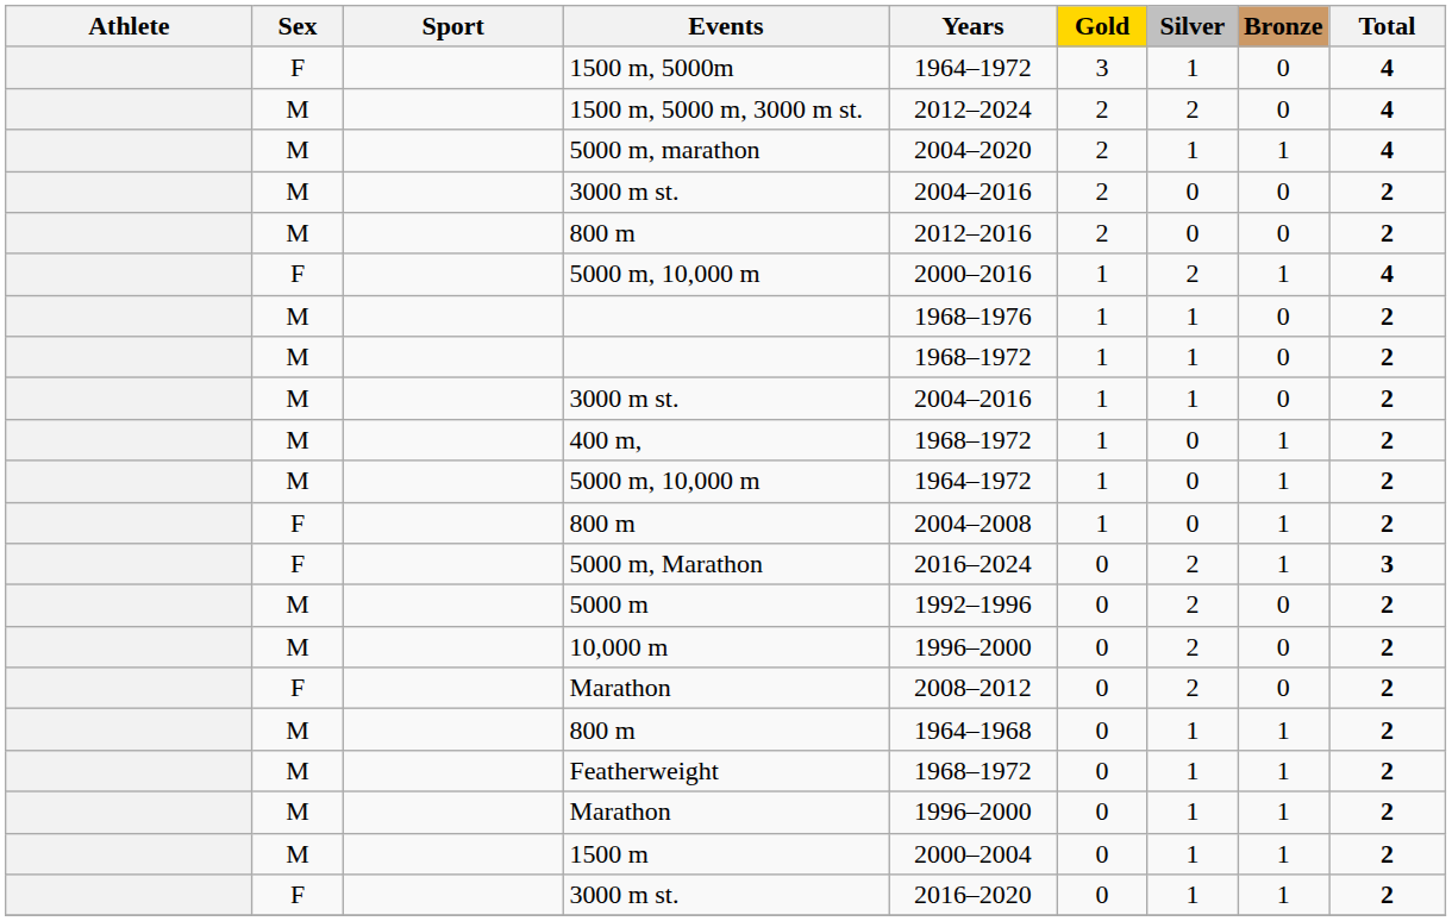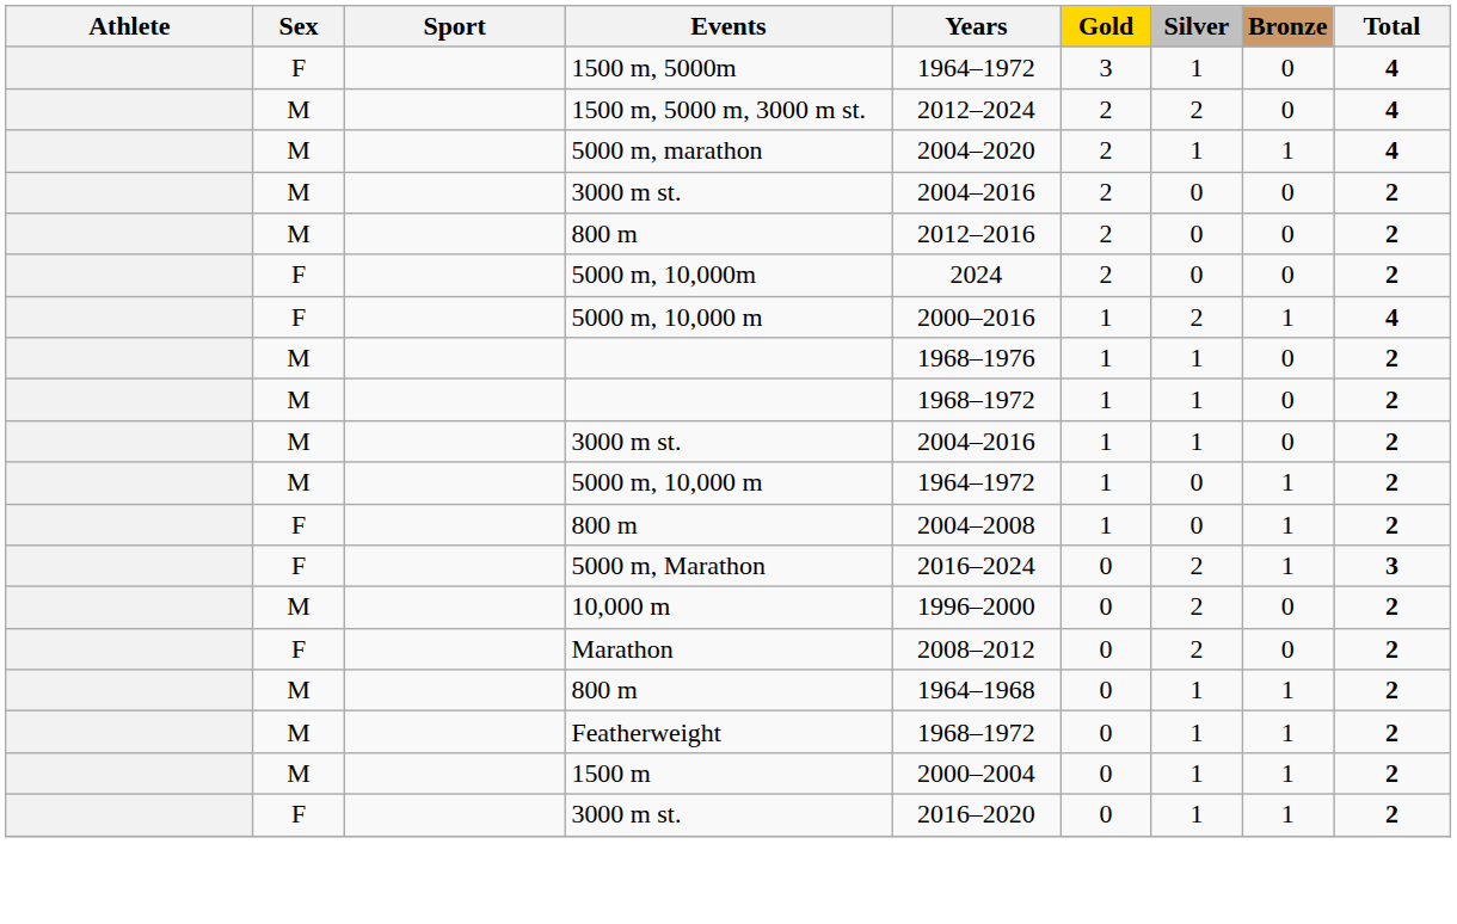 <table class="wikitable plainrowheaders sortable" style="text-align: center;">
 <tr>
 <th scope="col" style=width:9.0em;>Athlete</th>
 <th scope="col" style=width:3.0em;>Sex</th>
 <th scope="col" style=width:8.0em;>Sport</th>
 <th scope="col" style=width:12.0em;>Events</th>
 <th scope="col" style=width:6.0em;>Years</th>
 <th scope="col" style="background:gold;width:3.0em; font-weight:bold;">Gold</th>
 <th scope="col" style="background:silver; width:3.0em; font-weight:bold;">Silver</th>
 <th scope="col" style="background:#c96; width:3.0em; font-weight:bold;">Bronze</th>
 <th scope="col" style="width:4.0em;">Total</th>
 </tr>
 <tr>
 <th scope="row"></th>
 <td>F</td>
 <td align=left></td>
 <td align=left>1500 m, 5000m</td>
 <td>1964–1972</td>
 <td>3</td>
 <td>1</td>
 <td>0</td>
 <td><strong>4</strong></td>
 </tr>
 <tr>
 <th scope="row"></th>
 <td>M</td>
 <td align=left></td>
 <td align=left>1500 m, 5000 m, 3000 m st.</td>
 <td>2012–2024</td>
 <td>2</td>
 <td>2</td>
 <td>0</td>
 <td><strong>4</strong></td>
 </tr>
 <tr>
 <th scope="row"></th>
 <td>M</td>
 <td align=left></td>
 <td align=left>5000 m, marathon</td>
 <td>2004–2020</td>
 <td>2</td>
 <td>1</td>
 <td>1</td>
 <td><strong>4</strong></td>
 </tr>
 <tr>
 <th scope="row"></th>
 <td>M</td>
 <td align=left></td>
 <td align=left>3000 m st.</td>
 <td>2004–2016</td>
 <td>2</td>
 <td>0</td>
 <td>0</td>
 <td><strong>2</strong></td>
 </tr>
 <tr>
 <th scope="row"></th>
 <td>M</td>
 <td align=left></td>
 <td align=left>800 m</td>
 <td>2012–2016</td>
 <td>2</td>
 <td>0</td>
 <td>0</td>
 <td><strong>2</strong></td>
 </tr>
 <tr>
 <th scope="row"></th>
 <td>F</td>
 <td align=left></td>
+<td align=left>5000 m, 10,000m</td>
+<td>2024</td>
+<td>2</td>
+<td>0</td>
+<td>0</td>
+<td><strong>2</strong></td>
+</tr>
+<tr>
+<th scope="row"></th>
+<td>F</td>
+<td align=left></td>
 <td align=left>5000 m, 10,000 m</td>
 <td>2000–2016</td>
 <td>1</td>
 <td>2</td>
 <td>1</td>
 <td><strong>4</strong></td>
 </tr>
 <tr>
 <th scope="row"></th>
 <td>M</td>
 <td align=left></td>
 <td align=left></td>
 <td>1968–1976</td>
 <td>1</td>
 <td>1</td>
 <td>0</td>
 <td><strong>2</strong></td>
 </tr>
 <tr>
 <th scope="row"></th>
 <td>M</td>
 <td align=left></td>
 <td align=left></td>
 <td>1968–1972</td>
 <td>1</td>
 <td>1</td>
 <td>0</td>
 <td><strong>2</strong></td>
 </tr>
 <tr>
 <th scope="row"></th>
 <td>M</td>
 <td align=left></td>
 <td align=left>3000 m st.</td>
 <td>2004–2016</td>
 <td>1</td>
 <td>1</td>
 <td>0</td>
 <td><strong>2</strong></td>
 </tr>
 <tr>
 <th scope="row"></th>
 <td>M</td>
 <td align=left></td>
-<td align=left>400 m, </td>
-<td>1968–1972</td>
-<td>1</td>
-<td>0</td>
-<td>1</td>
-<td><strong>2</strong></td>
-</tr>
-<tr>
-<th scope="row"></th>
-<td>M</td>
-<td align=left></td>
 <td align=left>5000 m, 10,000 m</td>
 <td>1964–1972</td>
 <td>1</td>
 <td>0</td>
 <td>1</td>
 <td><strong>2</strong></td>
 </tr>
 <tr>
 <th scope="row"></th>
 <td>F</td>
 <td align=left></td>
 <td align=left>800 m</td>
 <td>2004–2008</td>
 <td>1</td>
 <td>0</td>
 <td>1</td>
 <td><strong>2</strong></td>
 </tr>
 <tr>
 <th scope="row"></th>
 <td>F</td>
 <td align=left></td>
 <td align=left>5000 m, Marathon</td>
 <td>2016–2024</td>
 <td>0</td>
 <td>2</td>
 <td>1</td>
 <td><strong>3</strong></td>
-</tr>
-<tr>
-<th scope="row"></th>
-<td>M</td>
-<td align=left></td>
-<td align=left>5000 m</td>
-<td>1992–1996</td>
-<td>0</td>
-<td>2</td>
-<td>0</td>
-<td><strong>2</strong></td>
 </tr>
 <tr>
 <th scope="row"></th>
 <td>M</td>
 <td align=left></td>
 <td align=left>10,000 m</td>
 <td>1996–2000</td>
 <td>0</td>
 <td>2</td>
 <td>0</td>
 <td><strong>2</strong></td>
 </tr>
 <tr>
 <th scope="row"></th>
 <td>F</td>
 <td align=left></td>
 <td align=left>Marathon</td>
 <td>2008–2012</td>
 <td>0</td>
 <td>2</td>
 <td>0</td>
 <td><strong>2</strong></td>
 </tr>
 <tr>
 <th scope="row"></th>
 <td>M</td>
 <td align=left></td>
 <td align=left>800 m</td>
 <td>1964–1968</td>
 <td>0</td>
 <td>1</td>
 <td>1</td>
 <td><strong>2</strong></td>
 </tr>
 <tr>
 <th scope="row"></th>
 <td>M</td>
 <td align=left></td>
 <td align=left>Featherweight</td>
 <td>1968–1972</td>
 <td>0</td>
 <td>1</td>
 <td>1</td>
 <td><strong>2</strong></td>
 </tr>
 <tr>
 <th scope="row"></th>
 <td>M</td>
 <td align=left></td>
-<td align=left>Marathon</td>
-<td>1996–2000</td>
-<td>0</td>
-<td>1</td>
-<td>1</td>
-<td><strong>2</strong></td>
-</tr>
-<tr>
-<th scope="row"></th>
-<td>M</td>
-<td align=left></td>
 <td align=left>1500 m</td>
 <td>2000–2004</td>
 <td>0</td>
 <td>1</td>
 <td>1</td>
 <td><strong>2</strong></td>
 </tr>
 <tr>
 <th scope="row"></th>
 <td>F</td>
 <td align=left></td>
 <td align=left>3000 m st.</td>
 <td>2016–2020</td>
 <td>0</td>
 <td>1</td>
 <td>1</td>
 <td><strong>2</strong></td>
 </tr>
 <tr>
 </tr>
 </table>
